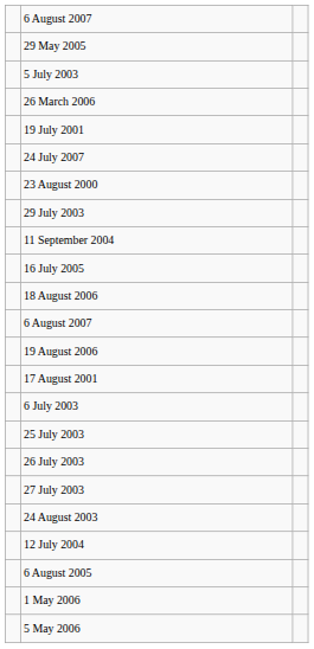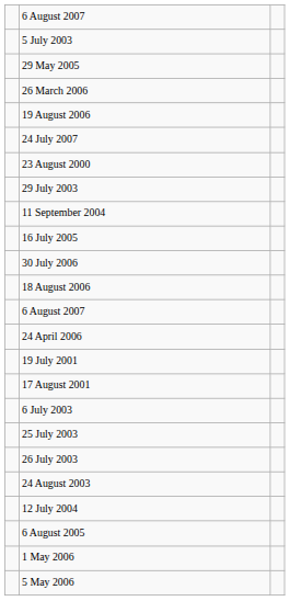 <table class="wikitable" style="font-size: 80%; float: left; width: 26em; margin-right: 1em; height: 700px">
 <tr>
 <td></td>
 <td>6 August 2007</td>
+<td></td>
+</tr>
+<tr>
+<td></td>
+<td>5 July 2003</td>
 <td></td>
 </tr>
 <tr>
 <td></td>
 <td>29 May 2005</td>
 <td></td>
 </tr>
 <tr>
 <td></td>
-<td>5 July 2003</td>
-<td></td>
-</tr>
-<tr>
-<td></td>
 <td>26 March 2006</td>
 <td></td>
 </tr>
 <tr>
 <td></td>
-<td>19 July 2001</td>
+<td>19 August 2006</td>
 <td></td>
 </tr>
 <tr>
 <td></td>
 <td>24 July 2007</td>
 <td></td>
 </tr>
 <tr>
 <td></td>
 <td>23 August 2000</td>
 <td></td>
 </tr>
 <tr>
 <td></td>
 <td>29 July 2003</td>
 <td></td>
 </tr>
 <tr>
 <td></td>
 <td>11 September 2004</td>
 <td></td>
 </tr>
 <tr>
 <td></td>
 <td>16 July 2005</td>
 <td></td>
 </tr>
 <tr>
 <td></td>
+<td>30 July 2006</td>
+<td></td>
+</tr>
+<tr>
+<td></td>
 <td>18 August 2006</td>
 <td></td>
 </tr>
 <tr>
 <td></td>
 <td>6 August 2007</td>
 <td></td>
 </tr>
 <tr>
 <td></td>
-<td>19 August 2006</td>
+<td>24 April 2006</td>
+<td></td>
+</tr>
+<tr>
+<td></td>
+<td>19 July 2001</td>
 <td></td>
 </tr>
 <tr>
 <td></td>
 <td>17 August 2001</td>
 <td></td>
 </tr>
 <tr>
 <td></td>
 <td>6 July 2003</td>
 <td></td>
 </tr>
 <tr>
 <td></td>
 <td>25 July 2003</td>
 <td></td>
 </tr>
 <tr>
 <td></td>
 <td>26 July 2003</td>
-<td></td>
-</tr>
-<tr>
-<td></td>
-<td>27 July 2003</td>
 <td></td>
 </tr>
 <tr>
 <td></td>
 <td>24 August 2003</td>
 <td></td>
 </tr>
 <tr>
 <td></td>
 <td>12 July 2004</td>
 <td></td>
 </tr>
 <tr>
 <td></td>
 <td>6 August 2005</td>
 <td></td>
 </tr>
 <tr>
 <td></td>
 <td>1 May 2006</td>
 <td></td>
 </tr>
 <tr>
 <td></td>
 <td>5 May 2006</td>
 <td></td>
 </tr>
 </table>
